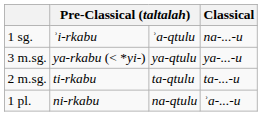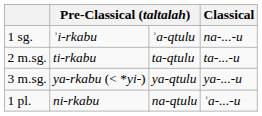 <table class="wikitable">
 <tr>
 <th></th>
 <th colspan="2">Pre-Classical (<em>taltalah</em>)</th>
 <th>Classical</th>
 </tr>
 <tr>
 <td>1 sg.</td>
 <td><em>ʾi-rkabu</em></td>
 <td><em>ʾa-qtulu</em></td>
 <td><em>na-...-u</em></td>
 </tr>
 <tr>
+<td>2 m.sg.</td>
+<td><em>ti-rkabu</em></td>
+<td><em>ta-qtulu</em></td>
+<td><em>ta-...-u</em></td>
+</tr>
+<tr>
 <td>3 m.sg.</td>
 <td><em>ya-rkabu</em> (< *<em>yi-</em>)</td>
 <td><em>ya-qtulu</em></td>
 <td><em>ya-...-u</em></td>
-</tr>
-<tr>
-<td>2 m.sg.</td>
-<td><em>ti-rkabu</em></td>
-<td><em>ta-qtulu</em></td>
-<td><em>ta-...-u</em></td>
 </tr>
 <tr>
 <td>1 pl.</td>
 <td><em>ni-rkabu</em></td>
 <td><em>na-qtulu</em></td>
 <td><em>ʾa-...-u</em></td>
 </tr>
 </table>
